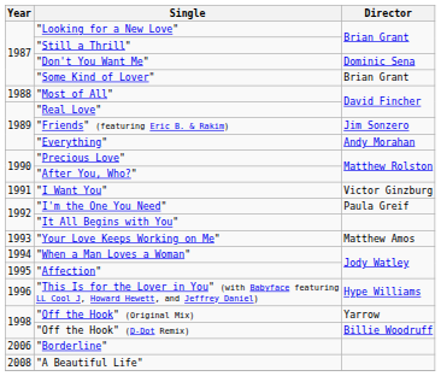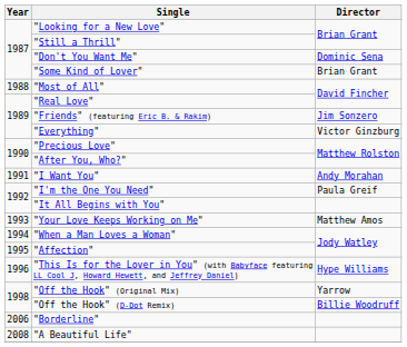 <table class="wikitable">
 <tr>
 <th rowspan="1">Year</th>
 <th rowspan="1">Single</th>
 <th rowspan="1">Director</th>
 </tr>
 <tr>
 <td rowspan="4">1987</td>
 <td>"<a href='#'>Looking for a New Love</a>"</td>
 <td rowspan="2"><a href='#'>Brian Grant</a></td>
 </tr>
 <tr>
 <td>"<a href='#'>Still a Thrill</a>"</td>
 </tr>
 <tr>
 <td>"<a href='#'>Don't You Want Me</a>"</td>
 <td><a href='#'>Dominic Sena</a></td>
 </tr>
 <tr>
 <td>"<a href='#'>Some Kind of Lover</a>"</td>
 <td>Brian Grant</td>
 </tr>
 <tr>
 <td rowspan="1">1988</td>
 <td>"<a href='#'>Most of All</a>"</td>
 <td rowspan="2"><a href='#'>David Fincher</a></td>
 </tr>
 <tr>
 <td rowspan="3">1989</td>
 <td>"<a href='#'>Real Love</a>"</td>
 </tr>
 <tr>
 <td>"<a href='#'>Friends</a>" <small>(featuring <a href='#'>Eric B. & Rakim</a>)</small></td>
 <td><a href='#'>Jim Sonzero</a></td>
 </tr>
 <tr>
 <td>"<a href='#'>Everything</a>"</td>
-<td><a href='#'>Andy Morahan</a></td>
+<td>Victor Ginzburg</td>
 </tr>
 <tr>
 <td rowspan="2">1990</td>
 <td>"<a href='#'>Precious Love</a>"</td>
 <td rowspan="2"><a href='#'>Matthew Rolston</a></td>
 </tr>
 <tr>
 <td>"<a href='#'>After You, Who?</a>"</td>
 </tr>
 <tr>
 <td rowspan="1">1991</td>
 <td>"<a href='#'>I Want You</a>"</td>
-<td>Victor Ginzburg</td>
+<td><a href='#'>Andy Morahan</a></td>
 </tr>
 <tr>
 <td rowspan="2">1992</td>
 <td>"<a href='#'>I'm the One You Need</a>"</td>
 <td>Paula Greif</td>
 </tr>
 <tr>
 <td>"<a href='#'>It All Begins with You</a>"</td>
 <td></td>
 </tr>
 <tr>
 <td rowspan="1">1993</td>
 <td>"<a href='#'>Your Love Keeps Working on Me</a>"</td>
 <td>Matthew Amos</td>
 </tr>
 <tr>
 <td rowspan="1">1994</td>
 <td>"<a href='#'>When a Man Loves a Woman</a>"</td>
 <td rowspan="2"><a href='#'>Jody Watley</a></td>
 </tr>
 <tr>
 <td rowspan="1">1995</td>
 <td>"<a href='#'>Affection</a>"</td>
 </tr>
 <tr>
 <td rowspan="1">1996</td>
 <td>"<a href='#'>This Is for the Lover in You</a>" <small>(with <a href='#'>Babyface</a> featuring<br> <a href='#'>LL Cool J</a>, <a href='#'>Howard Hewett</a>, and <a href='#'>Jeffrey Daniel</a>)</small></td>
 <td><a href='#'>Hype Williams</a></td>
 </tr>
 <tr>
 <td rowspan="2">1998</td>
 <td>"<a href='#'>Off the Hook</a>" <small>(Original Mix)</small></td>
 <td>Yarrow</td>
 </tr>
 <tr>
 <td>"Off the Hook" <small>(<a href='#'>D-Dot</a> Remix)</small></td>
 <td><a href='#'>Billie Woodruff</a></td>
 </tr>
 <tr>
 <td rowspan="1">2006</td>
 <td>"<a href='#'>Borderline</a>"</td>
 <td></td>
 </tr>
 <tr>
 <td rowspan="1">2008</td>
 <td>"A Beautiful Life"</td>
 <td></td>
 </tr>
 <tr>
 </tr>
 </table>
